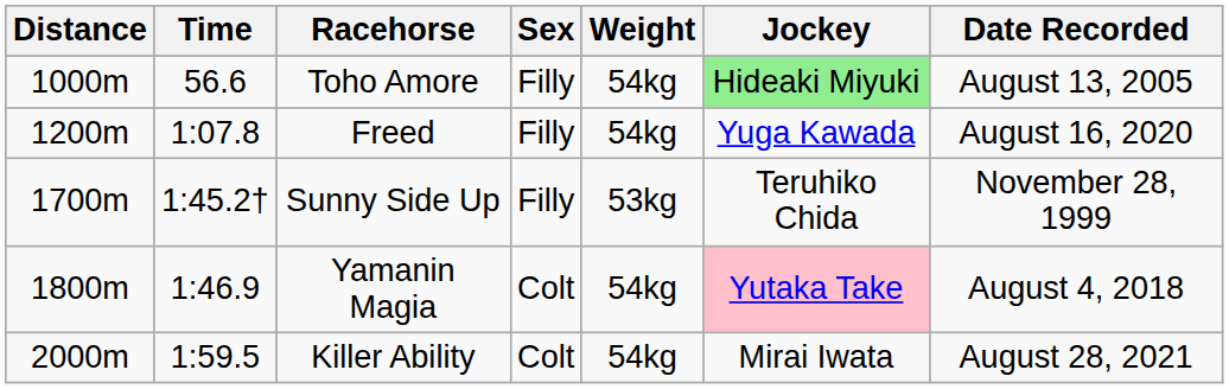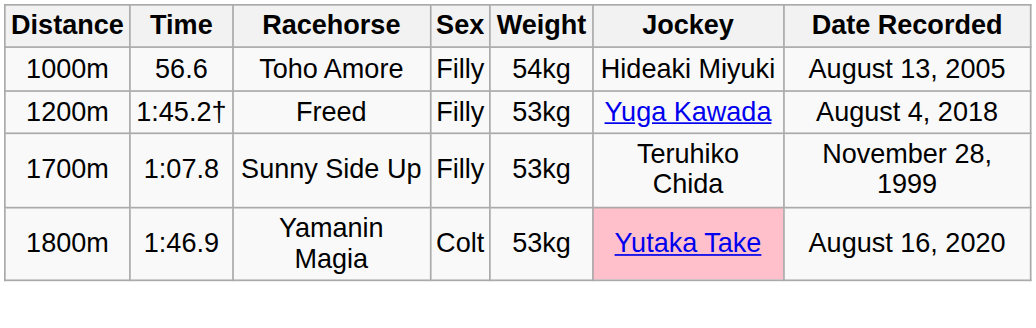 <table class="wikitable" style="text-align: center;">
 <tr>
 <th>Distance</th>
 <th>Time</th>
 <th>Racehorse</th>
 <th>Sex</th>
 <th>Weight</th>
 <th>Jockey</th>
 <th>Date Recorded</th>
 </tr>
 <tr>
 <td>1000m</td>
 <td>56.6</td>
 <td>Toho Amore</td>
 <td>Filly</td>
 <td>54kg</td>
-<td style="background: lightgreen;">Hideaki Miyuki</td>
+<td>Hideaki Miyuki</td>
 <td>August 13, 2005</td>
 </tr>
 <tr>
 <td>1200m</td>
-<td>1:07.8</td>
+<td>1:45.2†</td>
 <td>Freed</td>
 <td>Filly</td>
-<td>54kg</td>
+<td>53kg</td>
 <td><a href='#'>Yuga Kawada</a></td>
-<td>August 16, 2020</td>
+<td>August 4, 2018</td>
 </tr>
 <tr>
 <td>1700m</td>
-<td>1:45.2†</td>
+<td>1:07.8</td>
 <td>Sunny Side Up</td>
 <td>Filly</td>
 <td>53kg</td>
 <td>Teruhiko Chida</td>
 <td>November 28, 1999</td>
 </tr>
 <tr>
 <td>1800m</td>
 <td>1:46.9</td>
 <td>Yamanin Magia</td>
 <td>Colt</td>
-<td>54kg</td>
+<td>53kg</td>
 <td style="background: pink;"><a href='#'>Yutaka Take</a></td>
-<td>August 4, 2018</td>
-</tr>
-<tr>
-<td>2000m</td>
-<td>1:59.5</td>
-<td>Killer Ability</td>
-<td>Colt</td>
-<td>54kg</td>
-<td>Mirai Iwata</td>
-<td>August 28, 2021</td>
+<td>August 16, 2020</td>
 </tr>
 </table>
